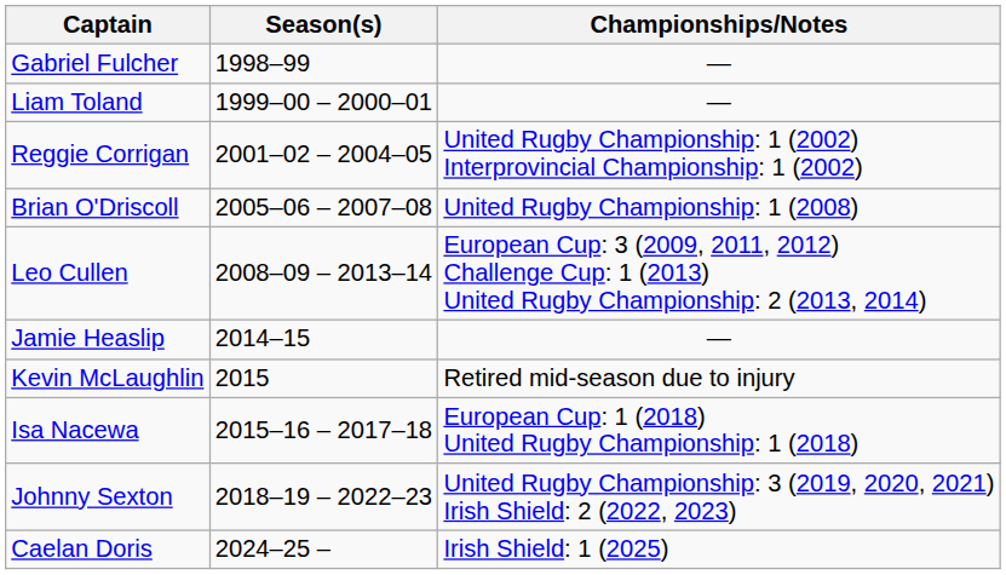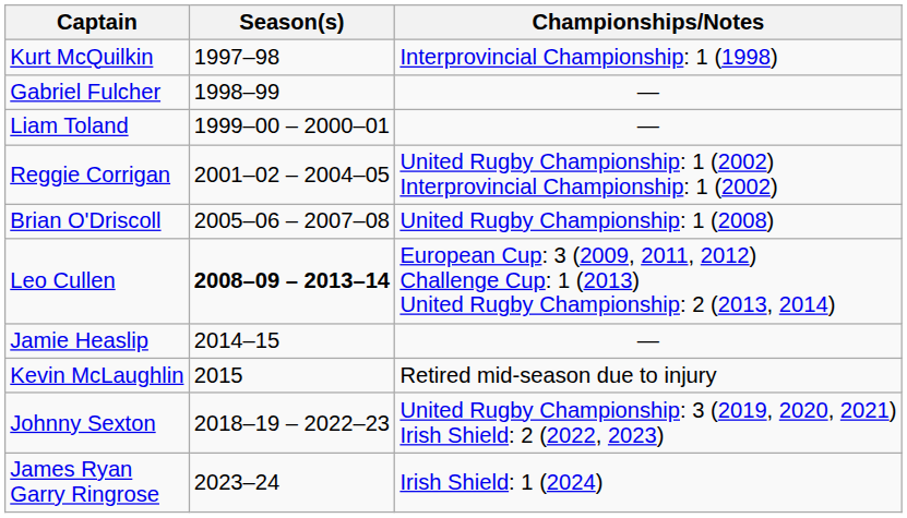 <table class="wikitable sortable">
 <tr>
 <th>Captain</th>
 <th>Season(s)</th>
 <th>Championships/Notes</th>
+</tr>
+<tr>
+<td><a href='#'>Kurt McQuilkin</a></td>
+<td>1997–98</td>
+<td><a href='#'>Interprovincial Championship</a>: 1 (<a href='#'>1998</a>)</td>
 </tr>
 <tr>
 <td><a href='#'>Gabriel Fulcher</a></td>
 <td>1998–99</td>
 <td align=center>—</td>
 </tr>
 <tr>
 <td><a href='#'>Liam Toland</a></td>
 <td>1999–00 – 2000–01</td>
 <td align=center>—</td>
 </tr>
 <tr>
 <td><a href='#'>Reggie Corrigan</a></td>
 <td>2001–02 – 2004–05</td>
 <td><a href='#'>United Rugby Championship</a>: 1 (<a href='#'>2002</a>)<br><a href='#'>Interprovincial Championship</a>: 1 (<a href='#'>2002</a>)</td>
 </tr>
 <tr>
 <td><a href='#'>Brian O'Driscoll</a></td>
 <td>2005–06 – 2007–08</td>
 <td><a href='#'>United Rugby Championship</a>: 1 (<a href='#'>2008</a>)</td>
 </tr>
 <tr>
 <td><a href='#'>Leo Cullen</a></td>
-<td>2008–09 – 2013–14</td>
+<td><strong>2008–09 – 2013–14</strong></td>
 <td><a href='#'>European Cup</a>: 3 (<a href='#'>2009</a>, <a href='#'>2011</a>, <a href='#'>2012</a>)<br><a href='#'>Challenge Cup</a>: 1 (<a href='#'>2013</a>)<br><a href='#'>United Rugby Championship</a>: 2 (<a href='#'>2013</a>, <a href='#'>2014</a>)</td>
 </tr>
 <tr>
 <td><a href='#'>Jamie Heaslip</a></td>
 <td>2014–15</td>
 <td align=center>—</td>
 </tr>
 <tr>
 <td><a href='#'>Kevin McLaughlin</a></td>
 <td>2015</td>
 <td>Retired mid-season due to injury</td>
 </tr>
 <tr>
-<td><a href='#'>Isa Nacewa</a></td>
-<td>2015–16 – 2017–18</td>
-<td><a href='#'>European Cup</a>: 1 (<a href='#'>2018</a>)<br><a href='#'>United Rugby Championship</a>: 1 (<a href='#'>2018</a>)</td>
-</tr>
-<tr>
 <td><a href='#'>Johnny Sexton</a></td>
 <td>2018–19 – 2022–23</td>
 <td><a href='#'>United Rugby Championship</a>: 3 (<a href='#'>2019</a>, <a href='#'>2020</a>, <a href='#'>2021</a>)<br> <a href='#'>Irish Shield</a>: 2 (<a href='#'>2022</a>, <a href='#'>2023</a>)</td>
 </tr>
 <tr>
-<td><a href='#'>Caelan Doris</a></td>
-<td>2024–25 –</td>
-<td><a href='#'>Irish Shield</a>: 1 (<a href='#'>2025</a>)</td>
+<td><a href='#'>James Ryan</a> <br> <a href='#'>Garry Ringrose</a></td>
+<td>2023–24</td>
+<td><a href='#'>Irish Shield</a>: 1 (<a href='#'>2024</a>)</td>
 </tr>
 </table>
